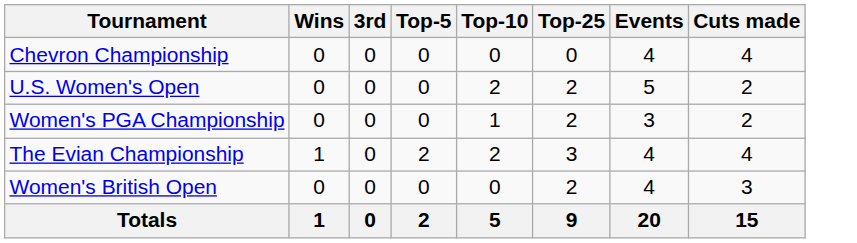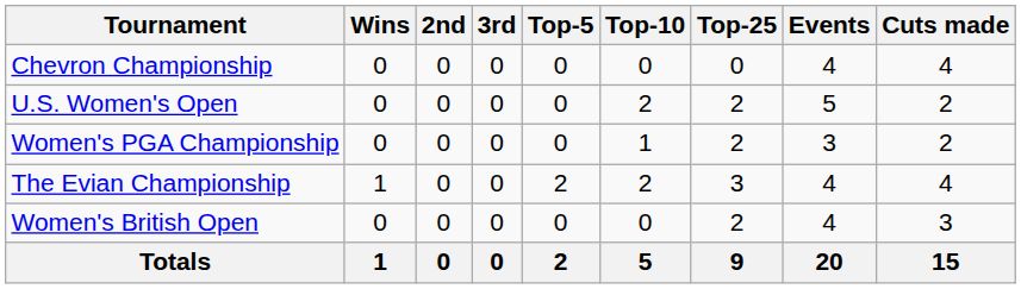 <table class=wikitable style=text-align:center>
 <tr>
 <th>Tournament</th>
 <th>Wins</th>
+<th>2nd</th>
 <th>3rd</th>
 <th>Top-5</th>
 <th>Top-10</th>
 <th>Top-25</th>
 <th>Events</th>
 <th>Cuts made</th>
 </tr>
 <tr>
 <td align=left><a href='#'>Chevron Championship</a></td>
 <td>0</td>
 <td>0</td>
 <td>0</td>
 <td>0</td>
 <td>0</td>
+<td>0</td>
 <td>4</td>
 <td>4</td>
 </tr>
 <tr>
 <td align=left><a href='#'>U.S. Women's Open</a></td>
+<td>0</td>
 <td>0</td>
 <td>0</td>
 <td>0</td>
 <td>2</td>
 <td>2</td>
 <td>5</td>
 <td>2</td>
 </tr>
 <tr>
 <td align=left><a href='#'>Women's PGA Championship</a></td>
 <td>0</td>
 <td>0</td>
 <td>0</td>
+<td>0</td>
 <td>1</td>
 <td>2</td>
 <td>3</td>
 <td>2</td>
 </tr>
 <tr>
 <td align=left><a href='#'>The Evian Championship</a></td>
 <td>1</td>
+<td>0</td>
 <td>0</td>
 <td>2</td>
 <td>2</td>
 <td>3</td>
 <td>4</td>
 <td>4</td>
 </tr>
 <tr>
 <td align=left><a href='#'>Women's British Open</a></td>
 <td>0</td>
 <td>0</td>
 <td>0</td>
 <td>0</td>
+<td>0</td>
 <td>2</td>
 <td>4</td>
 <td>3</td>
 </tr>
 <tr>
 <th>Totals</th>
 <th>1</th>
 <th>0</th>
+<th>0</th>
 <th>2</th>
 <th>5</th>
 <th>9</th>
 <th>20</th>
 <th>15</th>
 </tr>
 </table>
